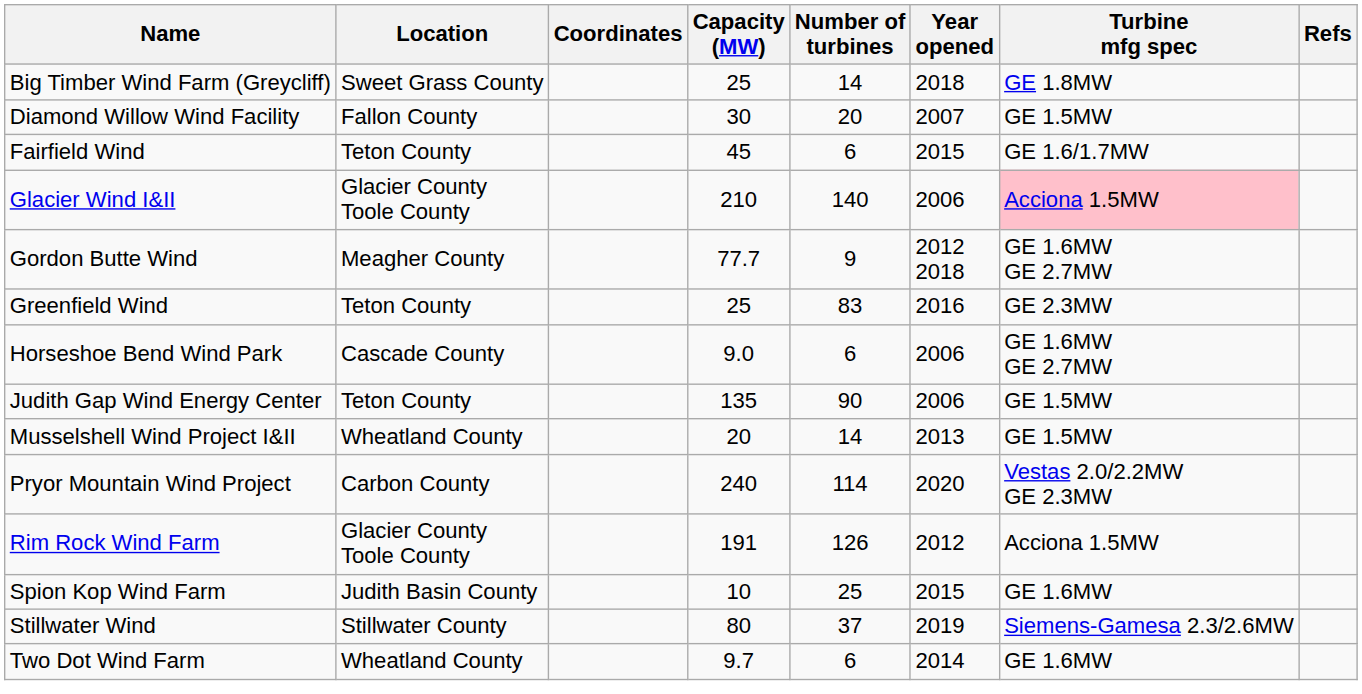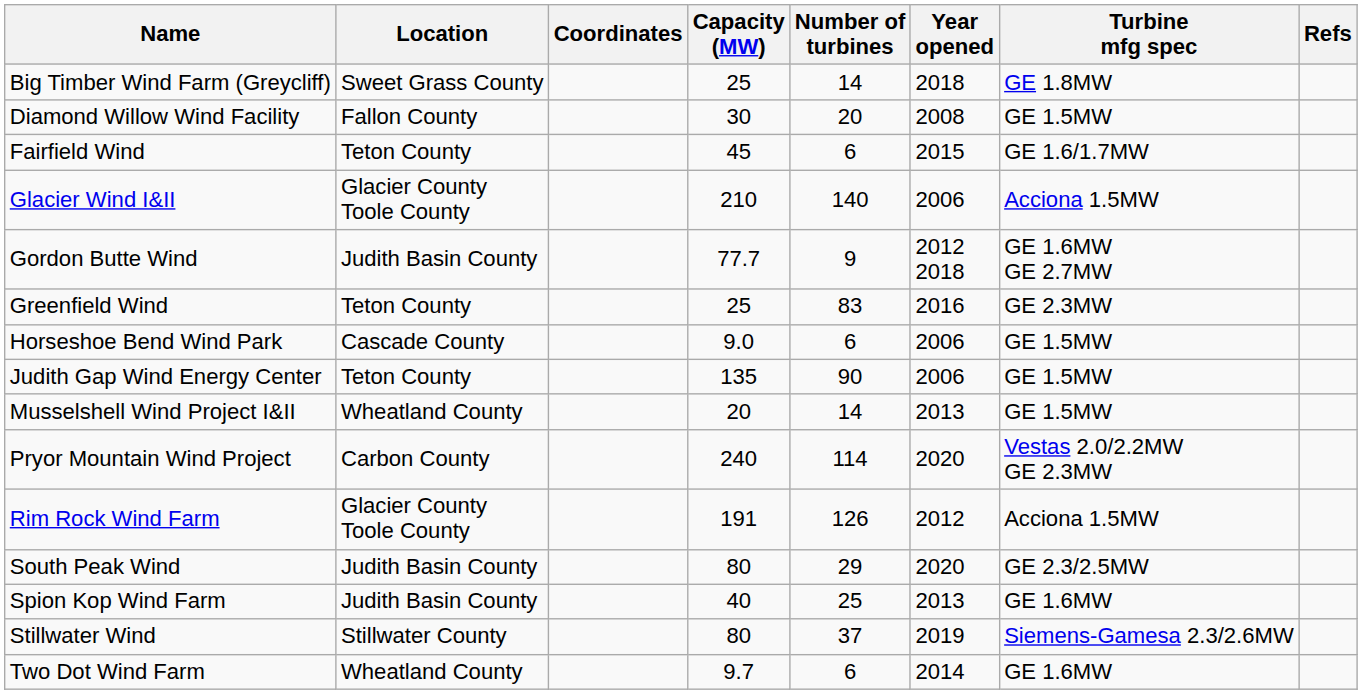 <table class="wikitable sortable">
 <tr>
 <th>Name</th>
 <th>Location</th>
 <th>Coordinates</th>
 <th>Capacity<br>(<a href='#'>MW</a>)</th>
 <th>Number of<br>turbines</th>
 <th>Year<br>opened</th>
 <th>Turbine<br>mfg spec</th>
 <th>Refs</th>
 </tr>
 <tr>
 <td>Big Timber Wind Farm (Greycliff)</td>
 <td>Sweet Grass County</td>
 <td></td>
 <td align="center">25</td>
 <td align="center">14</td>
 <td>2018</td>
 <td><a href='#'>GE</a> 1.8MW</td>
 <td></td>
 </tr>
 <tr>
 <td>Diamond Willow Wind Facility</td>
 <td>Fallon County</td>
 <td></td>
 <td align="center">30</td>
 <td align="center">20</td>
-<td>2007</td>
+<td>2008</td>
 <td>GE 1.5MW</td>
 <td></td>
 </tr>
 <tr>
 <td>Fairfield Wind</td>
 <td>Teton County</td>
 <td></td>
 <td align="center">45</td>
 <td align="center">6</td>
 <td>2015</td>
 <td>GE 1.6/1.7MW</td>
 <td></td>
 </tr>
 <tr>
 <td><a href='#'>Glacier Wind I&II</a></td>
 <td>Glacier County<br>Toole County</td>
 <td></td>
 <td align="center">210</td>
 <td align="center">140</td>
 <td>2006</td>
-<td style="background: pink;"><a href='#'>Acciona</a> 1.5MW</td>
+<td><a href='#'>Acciona</a> 1.5MW</td>
 <td></td>
 </tr>
 <tr>
 <td>Gordon Butte Wind</td>
-<td>Meagher County</td>
+<td>Judith Basin County</td>
 <td></td>
 <td align="center">77.7</td>
 <td align="center">9</td>
 <td>2012<br>2018</td>
 <td>GE 1.6MW<br>GE 2.7MW</td>
 <td></td>
 </tr>
 <tr>
 <td>Greenfield Wind</td>
 <td>Teton County</td>
 <td></td>
 <td align="center">25</td>
 <td align="center">83</td>
 <td>2016</td>
 <td>GE 2.3MW</td>
 <td></td>
 </tr>
 <tr>
 <td>Horseshoe Bend Wind Park</td>
 <td>Cascade County</td>
 <td></td>
 <td align="center">9.0</td>
 <td align="center">6</td>
 <td>2006</td>
-<td>GE 1.6MW<br>GE 2.7MW</td>
+<td>GE 1.5MW</td>
 <td></td>
 </tr>
 <tr>
 <td>Judith Gap Wind Energy Center</td>
 <td>Teton County</td>
 <td></td>
 <td align="center">135</td>
 <td align="center">90</td>
 <td>2006</td>
 <td>GE 1.5MW</td>
 <td></td>
 </tr>
 <tr>
 <td>Musselshell Wind Project I&II</td>
 <td>Wheatland County</td>
 <td></td>
 <td align="center">20</td>
 <td align="center">14</td>
 <td>2013</td>
 <td>GE 1.5MW</td>
 <td></td>
 </tr>
 <tr>
 <td>Pryor Mountain Wind Project</td>
 <td>Carbon County</td>
 <td></td>
 <td align="center">240</td>
 <td align="center">114</td>
 <td>2020</td>
 <td><a href='#'>Vestas</a> 2.0/2.2MW<br>GE 2.3MW</td>
 <td></td>
 </tr>
 <tr>
 <td><a href='#'>Rim Rock Wind Farm</a></td>
 <td>Glacier County<br>Toole County</td>
 <td></td>
 <td align="center">191</td>
 <td align="center">126</td>
 <td>2012</td>
 <td>Acciona 1.5MW</td>
 <td></td>
 </tr>
 <tr>
+<td>South Peak Wind</td>
+<td>Judith Basin County</td>
+<td></td>
+<td align="center">80</td>
+<td align="center">29</td>
+<td>2020</td>
+<td>GE 2.3/2.5MW</td>
+<td></td>
+</tr>
+<tr>
 <td>Spion Kop Wind Farm</td>
 <td>Judith Basin County</td>
 <td></td>
-<td align="center">10</td>
+<td align="center">40</td>
 <td align="center">25</td>
-<td>2015</td>
+<td>2013</td>
 <td>GE 1.6MW</td>
 <td></td>
 </tr>
 <tr>
 <td>Stillwater Wind</td>
 <td>Stillwater County</td>
 <td></td>
 <td align="center">80</td>
 <td align="center">37</td>
 <td>2019</td>
 <td><a href='#'>Siemens-Gamesa</a> 2.3/2.6MW</td>
 <td></td>
 </tr>
 <tr>
 <td>Two Dot Wind Farm</td>
 <td>Wheatland County</td>
 <td></td>
 <td align="center">9.7</td>
 <td align="center">6</td>
 <td>2014</td>
 <td>GE 1.6MW</td>
 <td></td>
 </tr>
 </table>
